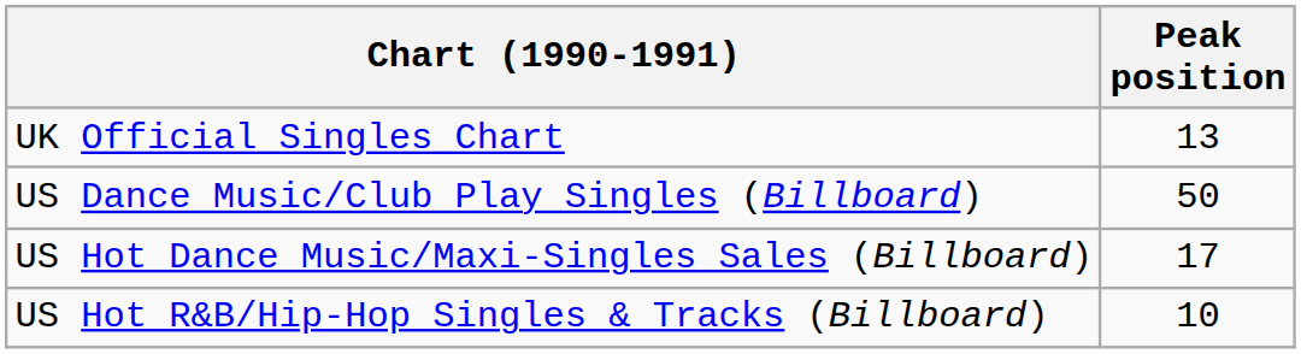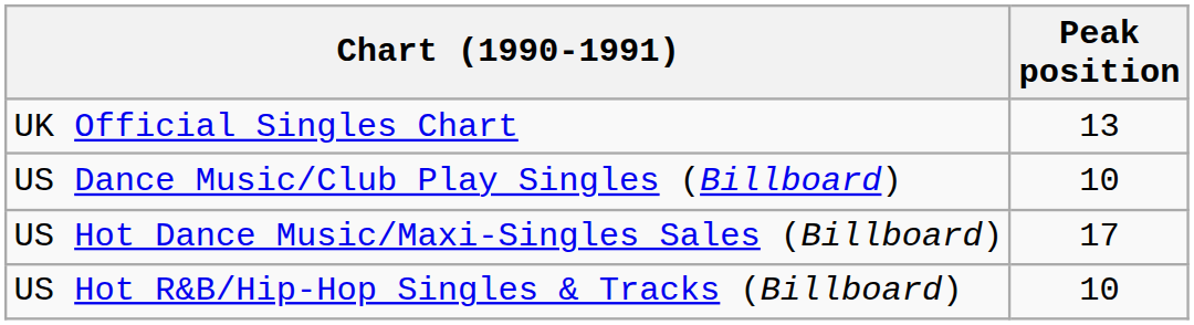 <table class="wikitable sortable">
 <tr>
 <th>Chart (1990-1991)</th>
 <th>Peak<br>position</th>
 </tr>
 <tr>
 <td>UK <a href='#'>Official Singles Chart</a></td>
 <td align=center>13</td>
 </tr>
 <tr>
 <td>US <a href='#'>Dance Music/Club Play Singles</a> (<em><a href='#'>Billboard</a></em>)</td>
-<td align=center>50</td>
+<td align=center>10</td>
 </tr>
 <tr>
 <td>US <a href='#'>Hot Dance Music/Maxi-Singles Sales</a> (<em>Billboard</em>)</td>
 <td align=center>17</td>
 </tr>
 <tr>
 <td>US <a href='#'>Hot R&B/Hip-Hop Singles & Tracks</a> (<em>Billboard</em>)</td>
 <td align=center>10</td>
 </tr>
 </table>
